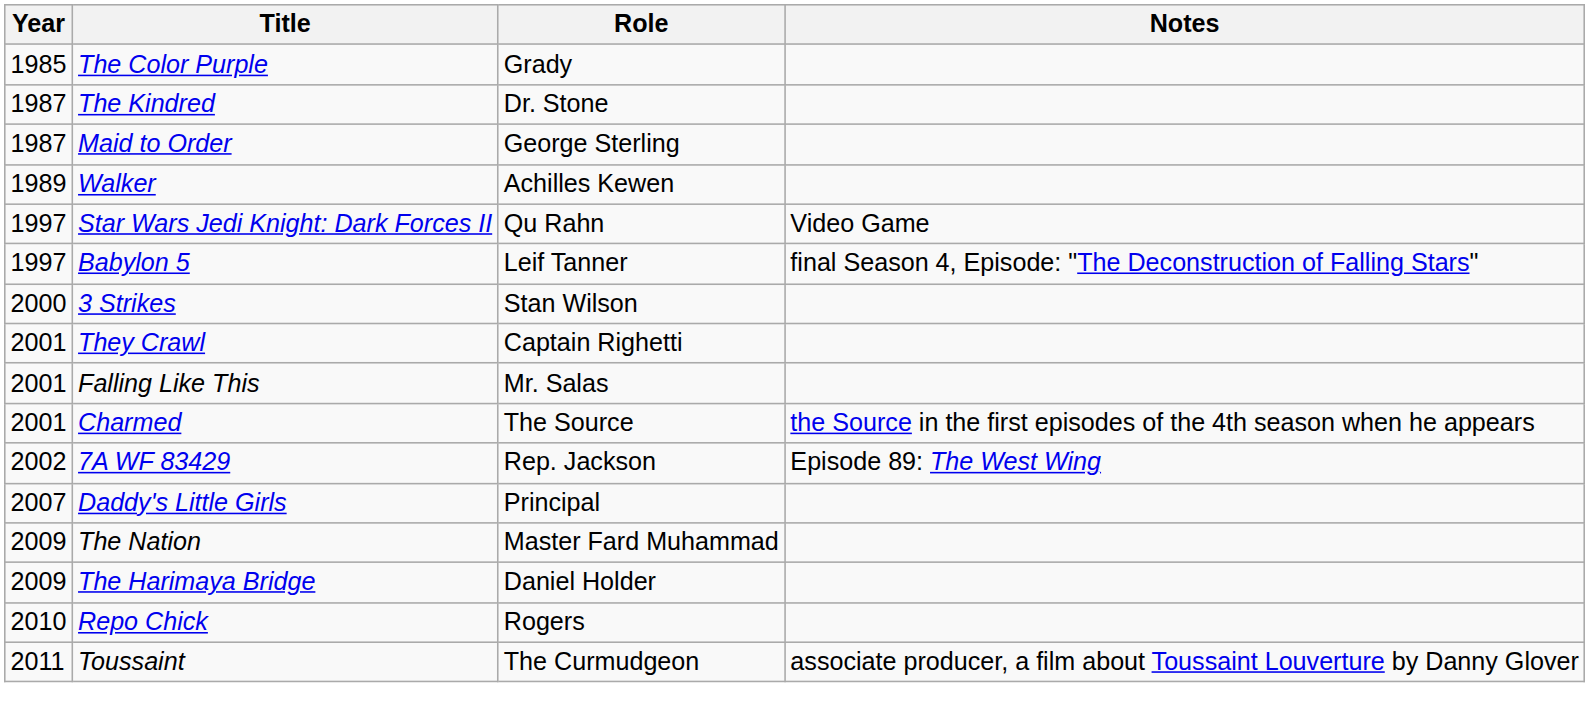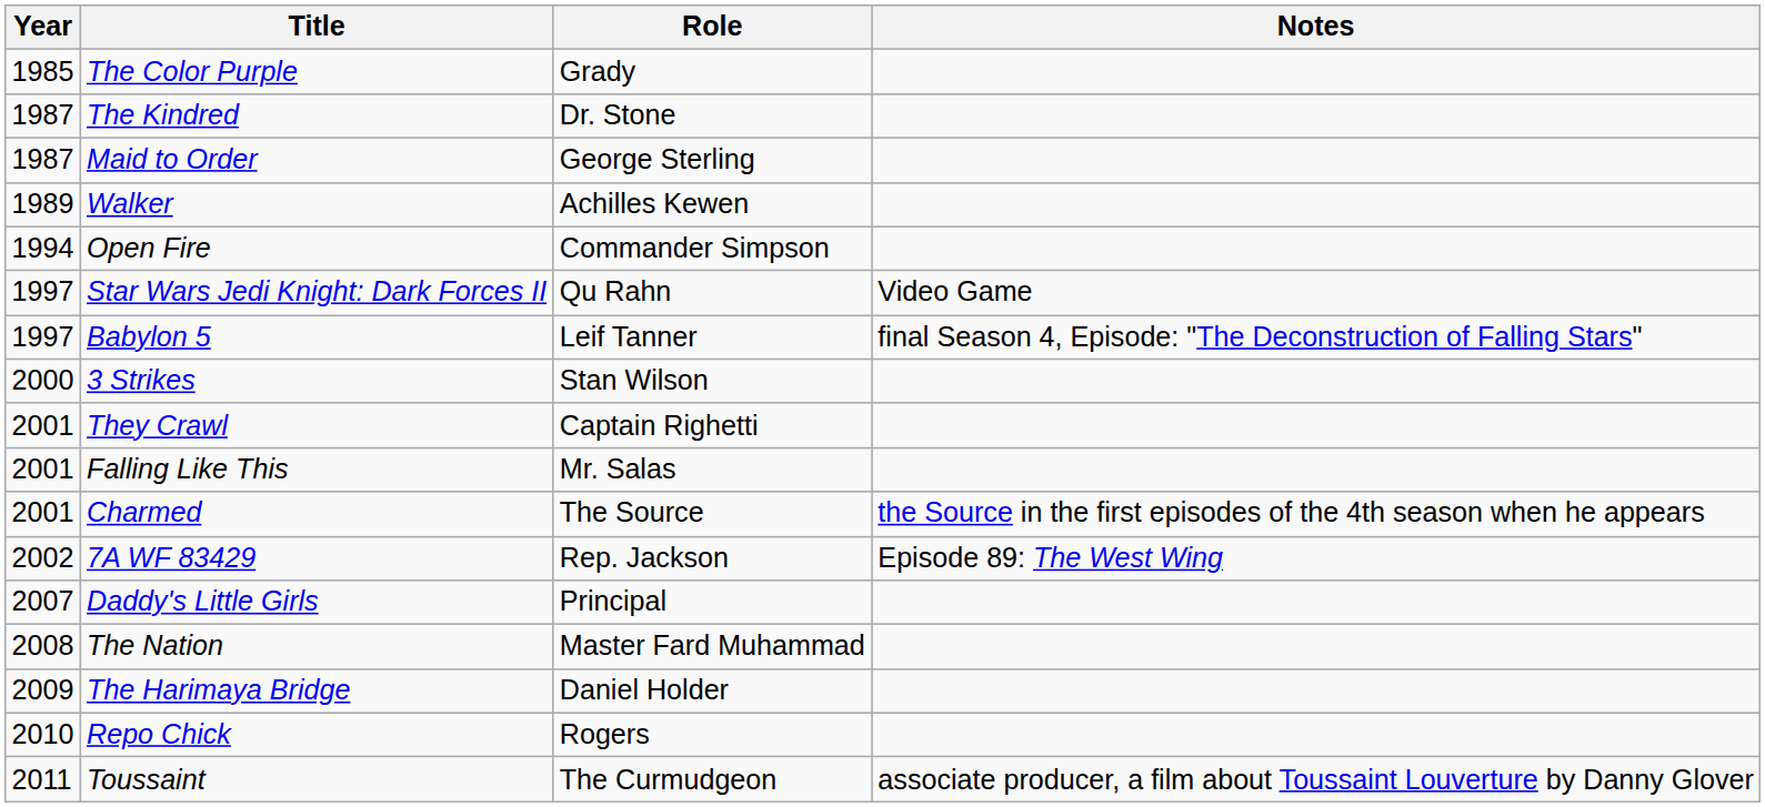 <table class="wikitable">
 <tr>
 <th>Year</th>
 <th>Title</th>
 <th>Role</th>
 <th>Notes</th>
 </tr>
 <tr>
 <td>1985</td>
 <td><em><a href='#'>The Color Purple</a></em></td>
 <td>Grady</td>
 <td></td>
 </tr>
 <tr>
 <td>1987</td>
 <td><em><a href='#'>The Kindred</a></em></td>
 <td>Dr. Stone</td>
 <td></td>
 </tr>
 <tr>
 <td>1987</td>
 <td><em><a href='#'>Maid to Order</a></em></td>
 <td>George Sterling</td>
 <td></td>
 </tr>
 <tr>
 <td>1989</td>
 <td><em><a href='#'>Walker</a></em></td>
 <td>Achilles Kewen</td>
+<td></td>
+</tr>
+<tr>
+<td>1994</td>
+<td><em>Open Fire</em></td>
+<td>Commander Simpson</td>
 <td></td>
 </tr>
 <tr>
 <td>1997</td>
 <td><em><a href='#'>Star Wars Jedi Knight: Dark Forces II</a></em></td>
 <td>Qu Rahn</td>
 <td>Video Game</td>
 </tr>
 <tr>
 <td>1997</td>
 <td><em><a href='#'>Babylon 5</a></em></td>
 <td>Leif Tanner</td>
 <td>final Season 4, Episode: "<a href='#'>The Deconstruction of Falling Stars</a>"</td>
 </tr>
 <tr>
 <td>2000</td>
 <td><em><a href='#'>3 Strikes</a></em></td>
 <td>Stan Wilson</td>
 <td></td>
 </tr>
 <tr>
 <td>2001</td>
 <td><em><a href='#'>They Crawl</a></em></td>
 <td>Captain Righetti</td>
 <td></td>
 </tr>
 <tr>
 <td>2001</td>
 <td><em>Falling Like This</em></td>
 <td>Mr. Salas</td>
 <td></td>
 </tr>
 <tr>
 <td>2001</td>
 <td><em><a href='#'>Charmed</a></em></td>
 <td>The Source</td>
 <td><a href='#'>the Source</a> in the first episodes of the 4th season when he appears</td>
 </tr>
 <tr>
 <td>2002</td>
 <td><em><a href='#'>7A WF 83429</a></em></td>
 <td>Rep. Jackson</td>
 <td>Episode 89: <em><a href='#'>The West Wing</a></em></td>
 </tr>
 <tr>
 <td>2007</td>
 <td><em><a href='#'>Daddy's Little Girls</a></em></td>
 <td>Principal</td>
 <td></td>
 </tr>
 <tr>
-<td>2009</td>
+<td>2008</td>
 <td><em>The Nation</em></td>
 <td>Master Fard Muhammad</td>
 <td></td>
 </tr>
 <tr>
 <td>2009</td>
 <td><em><a href='#'>The Harimaya Bridge</a></em></td>
 <td>Daniel Holder</td>
 <td></td>
 </tr>
 <tr>
 <td>2010</td>
 <td><em><a href='#'>Repo Chick</a></em></td>
 <td>Rogers</td>
 <td></td>
 </tr>
 <tr>
 <td>2011</td>
 <td><em>Toussaint</em></td>
 <td>The Curmudgeon</td>
 <td>associate producer, a film about <a href='#'>Toussaint Louverture</a> by Danny Glover</td>
 </tr>
 </table>
